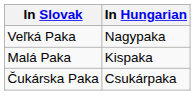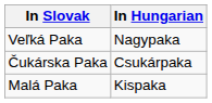 <table class="wikitable collapsible sortable">
 <tr>
 <th>In <a href='#'>Slovak</a></th>
 <th>In <a href='#'>Hungarian</a></th>
 </tr>
 <tr>
 <td>Veľká Paka</td>
 <td>Nagypaka</td>
 </tr>
 <tr>
+<td>Čukárska Paka</td>
+<td>Csukárpaka</td>
+</tr>
+<tr>
 <td>Malá Paka</td>
 <td>Kispaka</td>
 </tr>
-<tr>
-<td>Čukárska Paka</td>
-<td>Csukárpaka</td>
-</tr>
 </table>
